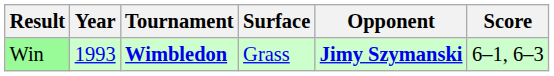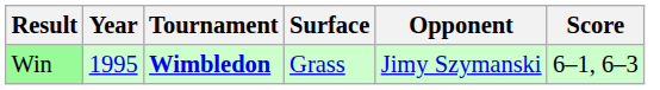 <table class="sortable wikitable" style=font-size:97%>
 <tr>
 <th>Result</th>
 <th>Year</th>
 <th>Tournament</th>
 <th>Surface</th>
 <th>Opponent</th>
 <th class="unsortable">Score</th>
 </tr>
 <tr bgcolor=ccffcc>
 <td style="background:#98fb98;">Win</td>
-<td><a href='#'>1993</a></td>
+<td><a href='#'>1995</a></td>
 <td><strong><a href='#'>Wimbledon</a></strong></td>
 <td><a href='#'>Grass</a></td>
-<td><strong> <a href='#'>Jimy Szymanski</a></strong></td>
+<td> <a href='#'>Jimy Szymanski</a></td>
 <td>6–1, 6–3</td>
 </tr>
 </table>
